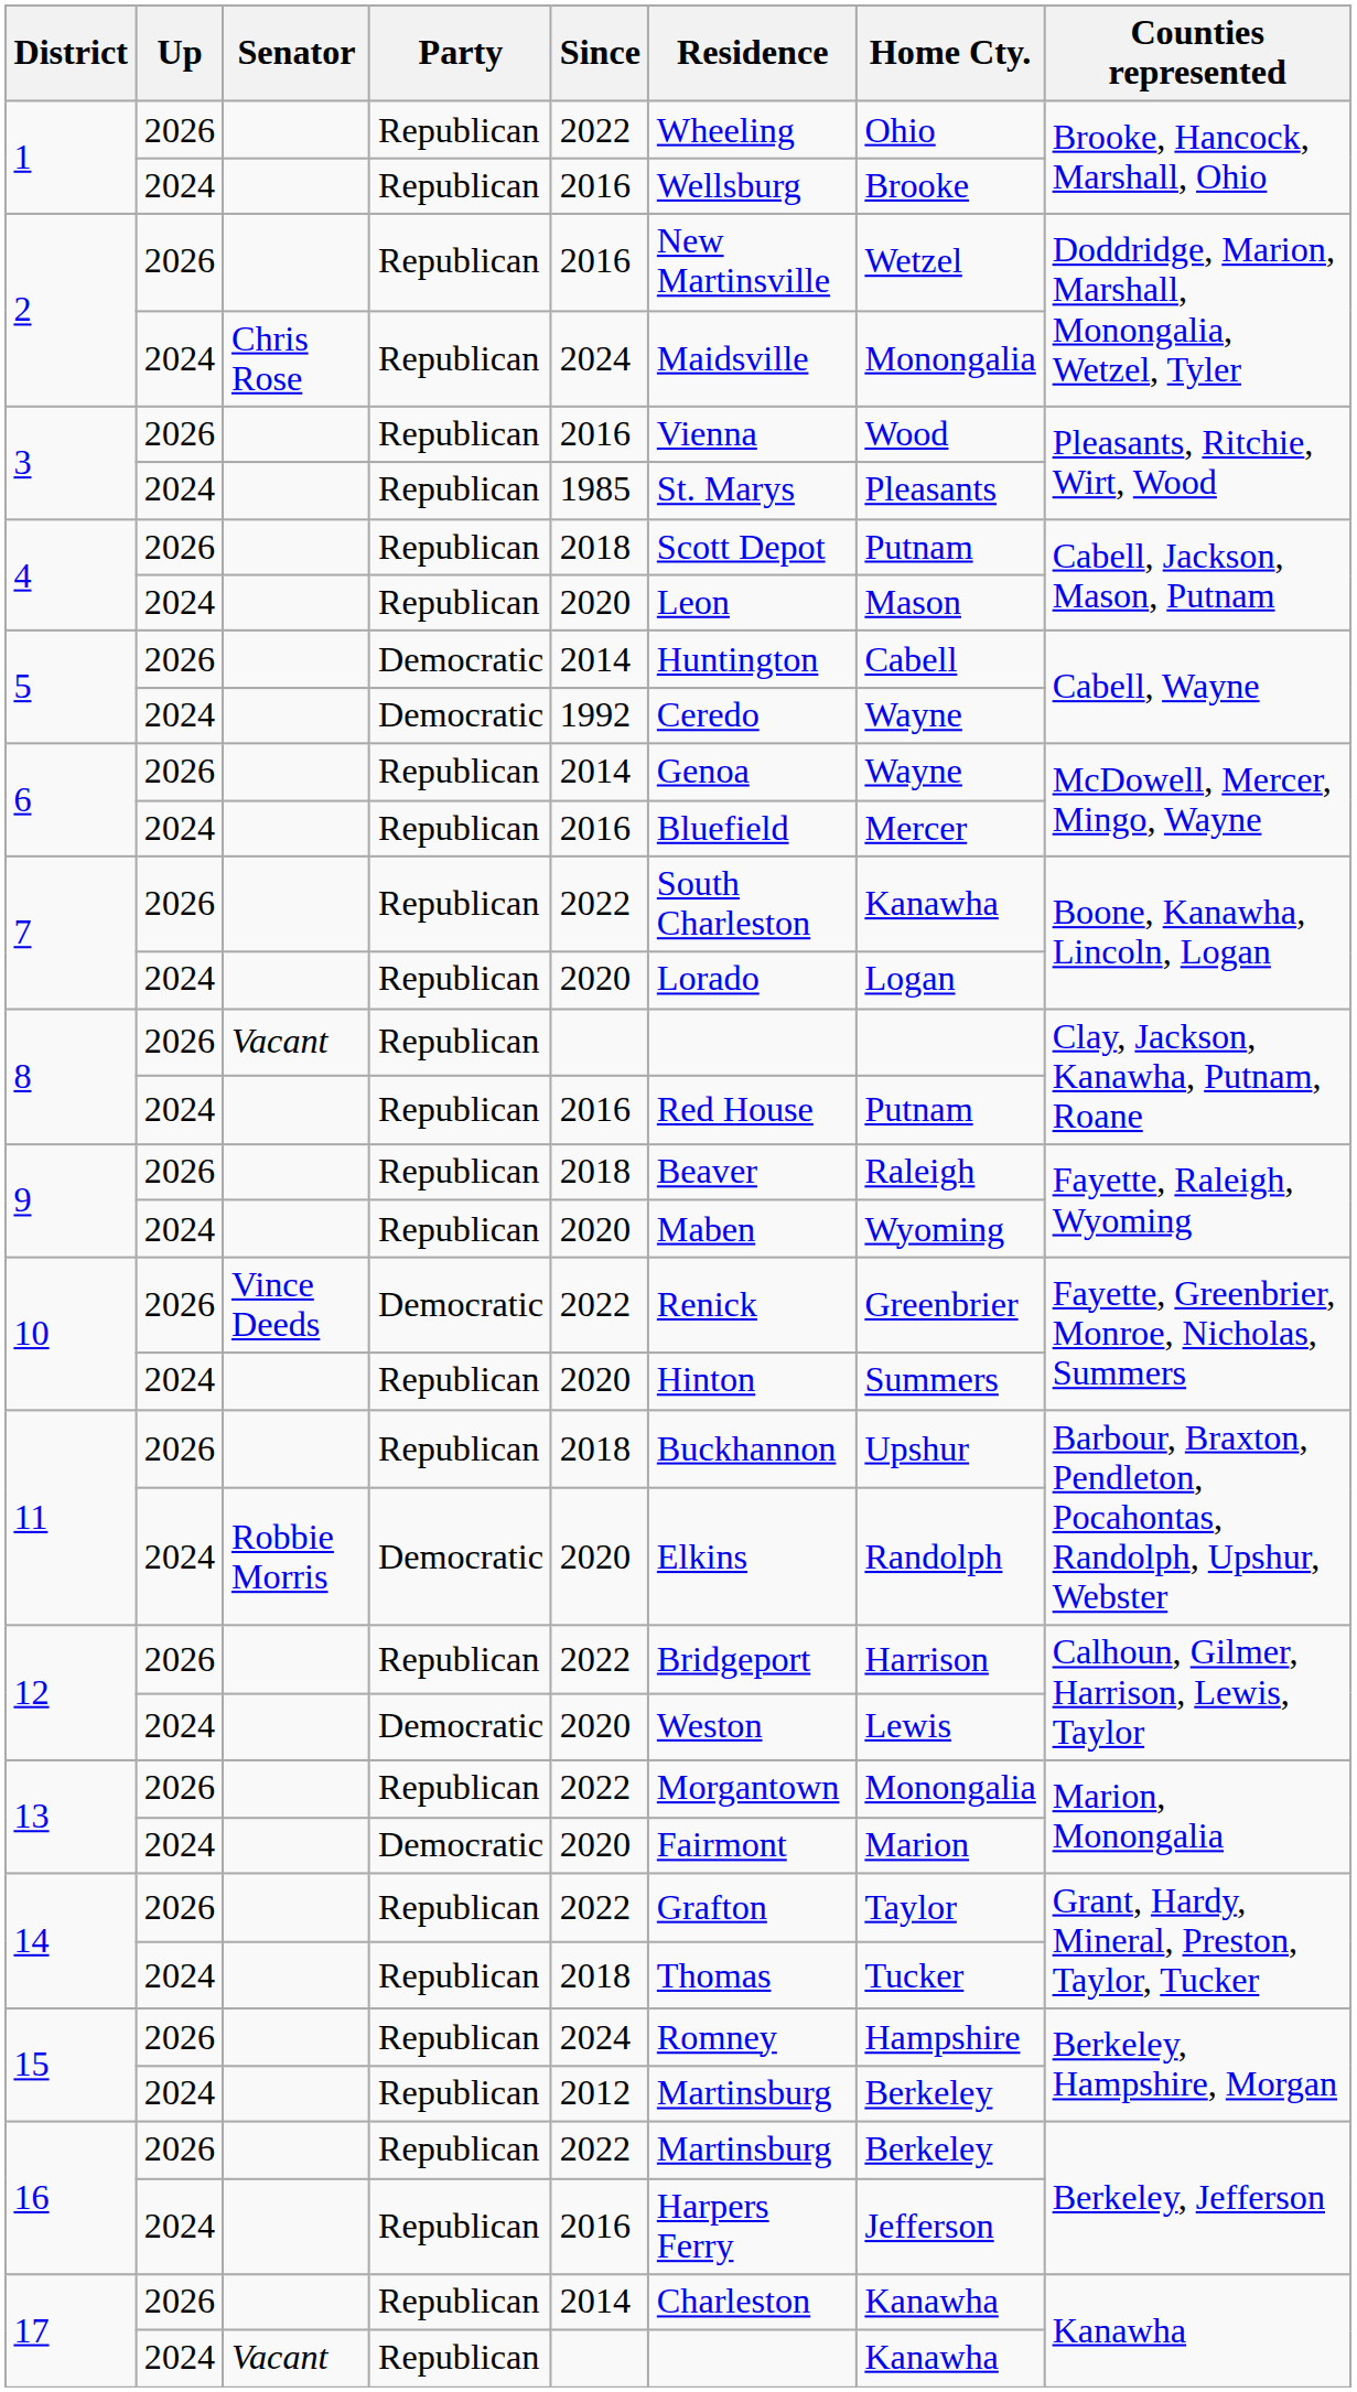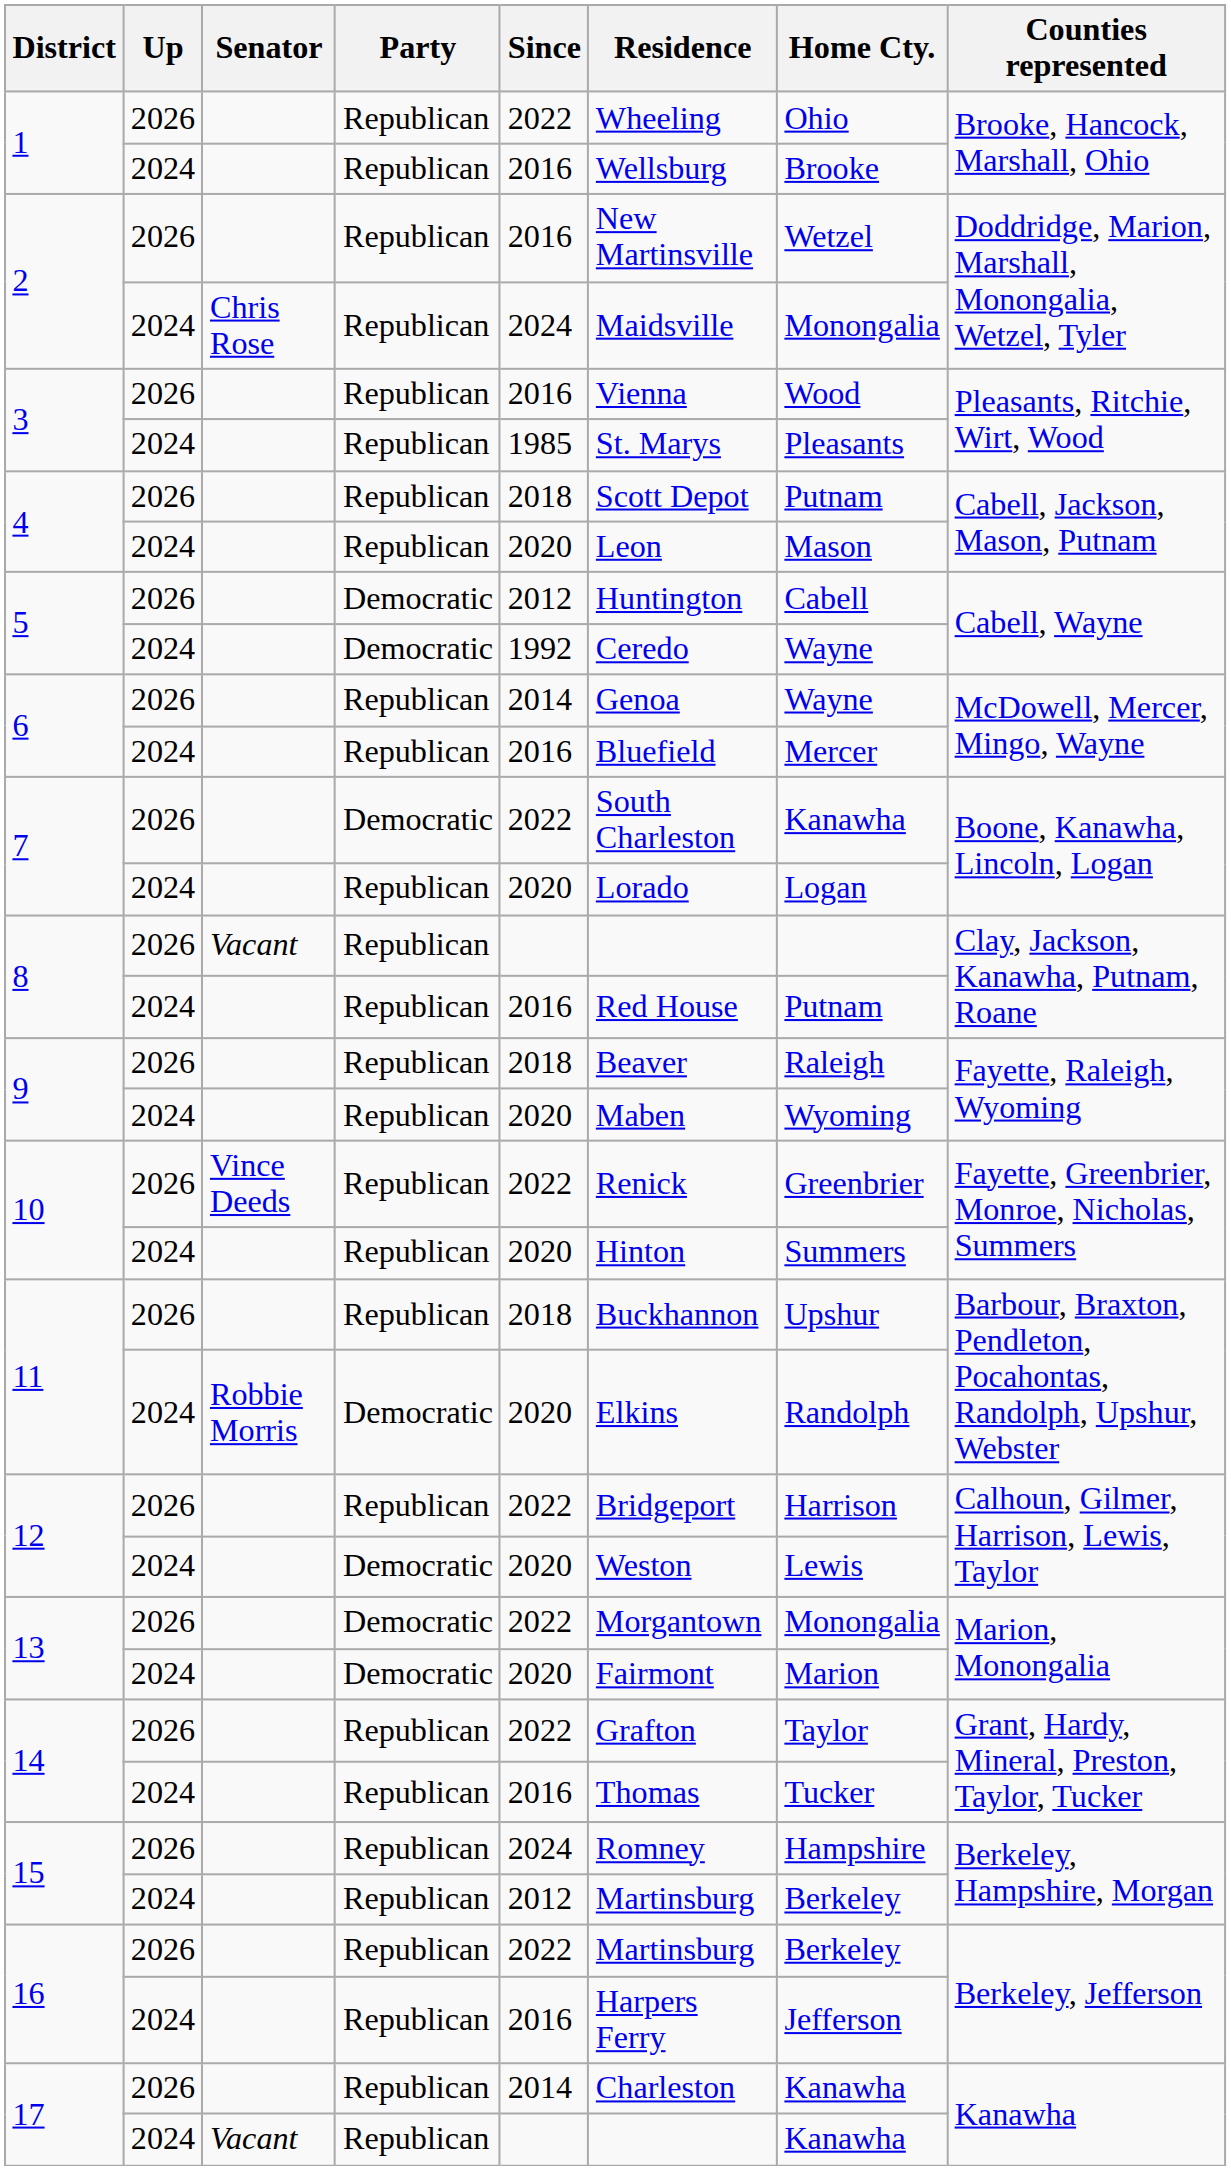 <table class="sortable wikitable">
 <tr>
 <th>District</th>
 <th>Up</th>
 <th>Senator</th>
 <th>Party</th>
 <th>Since</th>
 <th>Residence</th>
 <th>Home Cty.</th>
 <th>Counties represented</th>
 </tr>
 <tr>
 <td rowspan="2"><a href='#'>1</a></td>
 <td>2026</td>
 <td></td>
 <td>Republican</td>
 <td>2022</td>
 <td><a href='#'>Wheeling</a></td>
 <td><a href='#'>Ohio</a></td>
 <td rowspan="2"><a href='#'>Brooke</a>, <a href='#'>Hancock</a>, <a href='#'>Marshall</a>, <a href='#'>Ohio</a></td>
 </tr>
 <tr>
 <td>2024</td>
 <td></td>
 <td>Republican</td>
 <td>2016</td>
 <td><a href='#'>Wellsburg</a></td>
 <td><a href='#'>Brooke</a></td>
 </tr>
 <tr>
 <td rowspan="2"><a href='#'>2</a></td>
 <td>2026</td>
 <td></td>
 <td>Republican</td>
 <td>2016</td>
 <td><a href='#'>New Martinsville</a></td>
 <td><a href='#'>Wetzel</a></td>
 <td rowspan="2"><a href='#'>Doddridge</a>, <a href='#'>Marion</a>, <a href='#'>Marshall</a>, <a href='#'>Monongalia</a>, <a href='#'>Wetzel</a>, <a href='#'>Tyler</a></td>
 </tr>
 <tr>
 <td>2024</td>
 <td><a href='#'>Chris Rose</a></td>
 <td>Republican</td>
 <td>2024</td>
 <td><a href='#'>Maidsville</a></td>
 <td><a href='#'>Monongalia</a></td>
 </tr>
 <tr>
 <td rowspan="2"><a href='#'>3</a></td>
 <td>2026</td>
 <td></td>
 <td>Republican</td>
 <td>2016</td>
 <td><a href='#'>Vienna</a></td>
 <td><a href='#'>Wood</a></td>
 <td rowspan="2"><a href='#'>Pleasants</a>, <a href='#'>Ritchie</a>, <a href='#'>Wirt</a>, <a href='#'>Wood</a></td>
 </tr>
 <tr>
 <td>2024</td>
 <td></td>
 <td>Republican</td>
 <td>1985</td>
 <td><a href='#'>St. Marys</a></td>
 <td><a href='#'>Pleasants</a></td>
 </tr>
 <tr>
 <td rowspan="2"><a href='#'>4</a></td>
 <td>2026</td>
 <td></td>
 <td>Republican</td>
 <td>2018</td>
 <td><a href='#'>Scott Depot</a></td>
 <td><a href='#'>Putnam</a></td>
 <td rowspan="2"><a href='#'>Cabell</a>, <a href='#'>Jackson</a>, <a href='#'>Mason</a>, <a href='#'>Putnam</a></td>
 </tr>
 <tr>
 <td>2024</td>
 <td></td>
 <td>Republican</td>
 <td>2020</td>
 <td><a href='#'>Leon</a></td>
 <td><a href='#'>Mason</a></td>
 </tr>
 <tr>
 <td rowspan="2"><a href='#'>5</a></td>
 <td>2026</td>
 <td></td>
 <td>Democratic</td>
-<td>2014</td>
+<td>2012</td>
 <td><a href='#'>Huntington</a></td>
 <td><a href='#'>Cabell</a></td>
 <td rowspan="2"><a href='#'>Cabell</a>, <a href='#'>Wayne</a></td>
 </tr>
 <tr>
 <td>2024</td>
 <td></td>
 <td>Democratic</td>
 <td>1992</td>
 <td><a href='#'>Ceredo</a></td>
 <td><a href='#'>Wayne</a></td>
 </tr>
 <tr>
 <td rowspan="2"><a href='#'>6</a></td>
 <td>2026</td>
 <td></td>
 <td>Republican</td>
 <td>2014</td>
 <td><a href='#'>Genoa</a></td>
 <td><a href='#'>Wayne</a></td>
 <td rowspan="2"><a href='#'>McDowell</a>, <a href='#'>Mercer</a>, <a href='#'>Mingo</a>, <a href='#'>Wayne</a></td>
 </tr>
 <tr>
 <td>2024</td>
 <td></td>
 <td>Republican</td>
 <td>2016</td>
 <td><a href='#'>Bluefield</a></td>
 <td><a href='#'>Mercer</a></td>
 </tr>
 <tr>
 <td rowspan="2"><a href='#'>7</a></td>
 <td>2026</td>
 <td></td>
-<td>Republican</td>
+<td>Democratic</td>
 <td>2022</td>
 <td><a href='#'>South Charleston</a></td>
 <td><a href='#'>Kanawha</a></td>
 <td rowspan="2"><a href='#'>Boone</a>, <a href='#'>Kanawha</a>, <a href='#'>Lincoln</a>, <a href='#'>Logan</a></td>
 </tr>
 <tr>
 <td>2024</td>
 <td></td>
 <td>Republican</td>
 <td>2020</td>
 <td><a href='#'>Lorado</a></td>
 <td><a href='#'>Logan</a></td>
 </tr>
 <tr>
 <td rowspan="2"><a href='#'>8</a></td>
 <td>2026</td>
 <td><em>Vacant</em></td>
 <td>Republican</td>
 <td></td>
 <td></td>
 <td></td>
 <td rowspan="2"><a href='#'>Clay</a>, <a href='#'>Jackson</a>, <a href='#'>Kanawha</a>, <a href='#'>Putnam</a>, <a href='#'>Roane</a></td>
 </tr>
 <tr>
 <td>2024</td>
 <td></td>
 <td>Republican</td>
 <td>2016</td>
 <td><a href='#'>Red House</a></td>
 <td><a href='#'>Putnam</a></td>
 </tr>
 <tr>
 <td rowspan="2"><a href='#'>9</a></td>
 <td>2026</td>
 <td></td>
 <td>Republican</td>
 <td>2018</td>
 <td><a href='#'>Beaver</a></td>
 <td><a href='#'>Raleigh</a></td>
 <td rowspan="2"><a href='#'>Fayette</a>, <a href='#'>Raleigh</a>, <a href='#'>Wyoming</a></td>
 </tr>
 <tr>
 <td>2024</td>
 <td></td>
 <td>Republican</td>
 <td>2020</td>
 <td><a href='#'>Maben</a></td>
 <td><a href='#'>Wyoming</a></td>
 </tr>
 <tr>
 <td rowspan="2"><a href='#'>10</a></td>
 <td>2026</td>
 <td><a href='#'>Vince Deeds</a></td>
-<td>Democratic</td>
+<td>Republican</td>
 <td>2022</td>
 <td><a href='#'>Renick</a></td>
 <td><a href='#'>Greenbrier</a></td>
 <td rowspan="2"><a href='#'>Fayette</a>, <a href='#'>Greenbrier</a>, <a href='#'>Monroe</a>, <a href='#'>Nicholas</a>, <a href='#'>Summers</a></td>
 </tr>
 <tr>
 <td>2024</td>
 <td></td>
 <td>Republican</td>
 <td>2020</td>
 <td><a href='#'>Hinton</a></td>
 <td><a href='#'>Summers</a></td>
 </tr>
 <tr>
 <td rowspan="2"><a href='#'>11</a></td>
 <td>2026</td>
 <td></td>
 <td>Republican</td>
 <td>2018</td>
 <td><a href='#'>Buckhannon</a></td>
 <td><a href='#'>Upshur</a></td>
 <td rowspan="2"><a href='#'>Barbour</a>, <a href='#'>Braxton</a>, <a href='#'>Pendleton</a>, <a href='#'>Pocahontas</a>, <a href='#'>Randolph</a>, <a href='#'>Upshur</a>, <a href='#'>Webster</a></td>
 </tr>
 <tr>
 <td>2024</td>
 <td><a href='#'>Robbie Morris</a></td>
 <td>Democratic</td>
 <td>2020</td>
 <td><a href='#'>Elkins</a></td>
 <td><a href='#'>Randolph</a></td>
 </tr>
 <tr>
 <td rowspan="2"><a href='#'>12</a></td>
 <td>2026</td>
 <td></td>
 <td>Republican</td>
 <td>2022</td>
 <td><a href='#'>Bridgeport</a></td>
 <td><a href='#'>Harrison</a></td>
 <td rowspan="2"><a href='#'>Calhoun</a>, <a href='#'>Gilmer</a>, <a href='#'>Harrison</a>, <a href='#'>Lewis</a>, <a href='#'>Taylor</a></td>
 </tr>
 <tr>
 <td>2024</td>
 <td></td>
 <td>Democratic</td>
 <td>2020</td>
 <td><a href='#'>Weston</a></td>
 <td><a href='#'>Lewis</a></td>
 </tr>
 <tr>
 <td rowspan="2"><a href='#'>13</a></td>
 <td>2026</td>
 <td></td>
-<td>Republican</td>
+<td>Democratic</td>
 <td>2022</td>
 <td><a href='#'>Morgantown</a></td>
 <td><a href='#'>Monongalia</a></td>
 <td rowspan="2"><a href='#'>Marion</a>, <a href='#'>Monongalia</a></td>
 </tr>
 <tr>
 <td>2024</td>
 <td></td>
 <td>Democratic</td>
 <td>2020</td>
 <td><a href='#'>Fairmont</a></td>
 <td><a href='#'>Marion</a></td>
 </tr>
 <tr>
 <td rowspan="2"><a href='#'>14</a></td>
 <td>2026</td>
 <td></td>
 <td>Republican</td>
 <td>2022</td>
 <td><a href='#'>Grafton</a></td>
 <td><a href='#'>Taylor</a></td>
 <td rowspan="2"><a href='#'>Grant</a>, <a href='#'>Hardy</a>, <a href='#'>Mineral</a>, <a href='#'>Preston</a>, <a href='#'>Taylor</a>, <a href='#'>Tucker</a></td>
 </tr>
 <tr>
 <td>2024</td>
 <td></td>
 <td>Republican</td>
-<td>2018</td>
+<td>2016</td>
 <td><a href='#'>Thomas</a></td>
 <td><a href='#'>Tucker</a></td>
 </tr>
 <tr>
 <td rowspan="2"><a href='#'>15</a></td>
 <td>2026</td>
 <td></td>
 <td>Republican</td>
 <td>2024</td>
 <td><a href='#'>Romney</a></td>
 <td><a href='#'>Hampshire</a></td>
 <td rowspan="2"><a href='#'>Berkeley</a>, <a href='#'>Hampshire</a>, <a href='#'>Morgan</a></td>
 </tr>
 <tr>
 <td>2024</td>
 <td></td>
 <td>Republican</td>
 <td>2012</td>
 <td><a href='#'>Martinsburg</a></td>
 <td><a href='#'>Berkeley</a></td>
 </tr>
 <tr>
 <td rowspan="2"><a href='#'>16</a></td>
 <td>2026</td>
 <td></td>
 <td>Republican</td>
 <td>2022</td>
 <td><a href='#'>Martinsburg</a></td>
 <td><a href='#'>Berkeley</a></td>
 <td rowspan="2"><a href='#'>Berkeley</a>, <a href='#'>Jefferson</a></td>
 </tr>
 <tr>
 <td>2024</td>
 <td></td>
 <td>Republican</td>
 <td>2016</td>
 <td><a href='#'>Harpers Ferry</a></td>
 <td><a href='#'>Jefferson</a></td>
 </tr>
 <tr>
 <td rowspan="2"><a href='#'>17</a></td>
 <td>2026</td>
 <td></td>
 <td>Republican</td>
 <td>2014</td>
 <td><a href='#'>Charleston</a></td>
 <td><a href='#'>Kanawha</a></td>
 <td rowspan="2"><a href='#'>Kanawha</a></td>
 </tr>
 <tr>
 <td>2024</td>
 <td><em>Vacant</em></td>
 <td>Republican</td>
 <td></td>
 <td></td>
 <td><a href='#'>Kanawha</a></td>
 </tr>
 </table>
